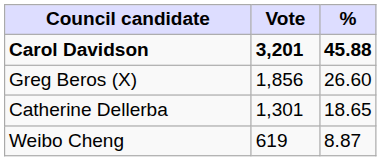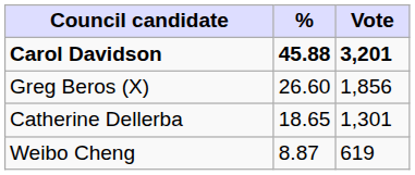 <table class="wikitable">
 <tr>
 <th style="background:#ddf; width:200px;">Council candidate</th>
+<th style="background:#ddf; width:30px;">%</th>
 <th style="background:#ddf; width:50px;">Vote</th>
-<th style="background:#ddf; width:30px;">%</th>
 </tr>
 <tr>
 <td><strong>Carol Davidson</strong></td>
+<td><strong>45.88</strong></td>
 <td><strong>3,201</strong></td>
-<td><strong>45.88</strong></td>
 </tr>
 <tr>
 <td>Greg Beros (X)</td>
+<td>26.60</td>
 <td>1,856</td>
-<td>26.60</td>
 </tr>
 <tr>
 <td>Catherine Dellerba</td>
+<td>18.65</td>
 <td>1,301</td>
-<td>18.65</td>
 </tr>
 <tr>
 <td>Weibo Cheng</td>
+<td>8.87</td>
 <td>619</td>
-<td>8.87</td>
 </tr>
 </table>
